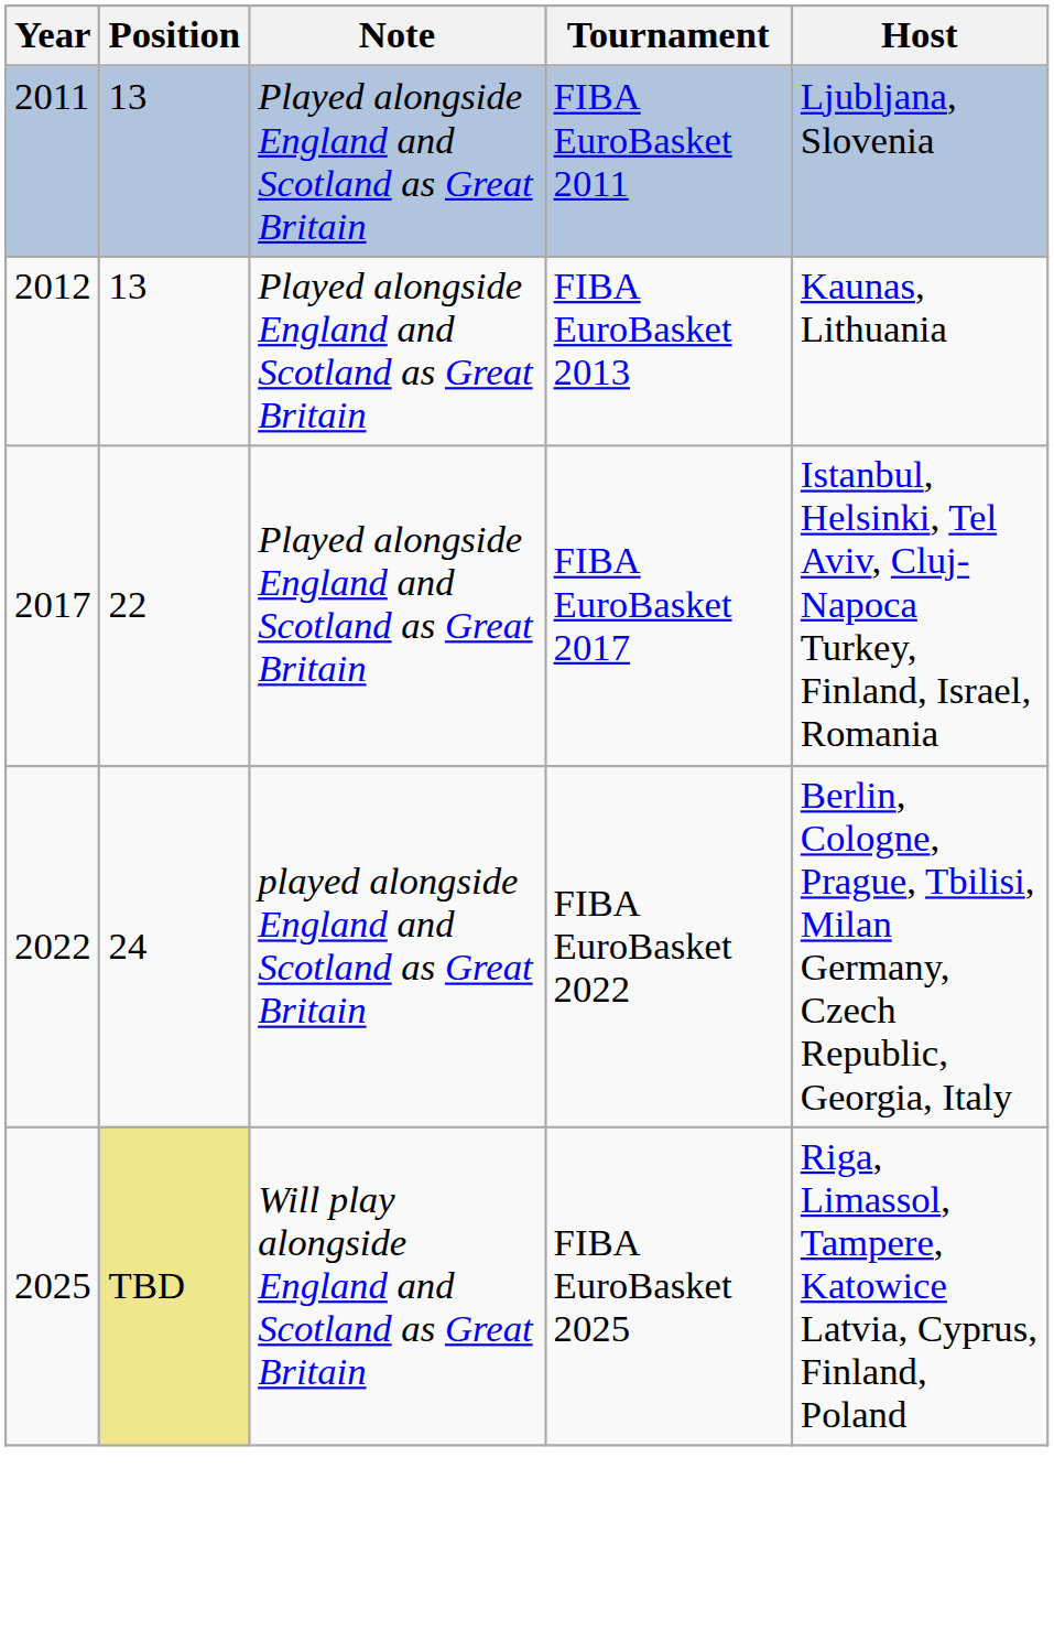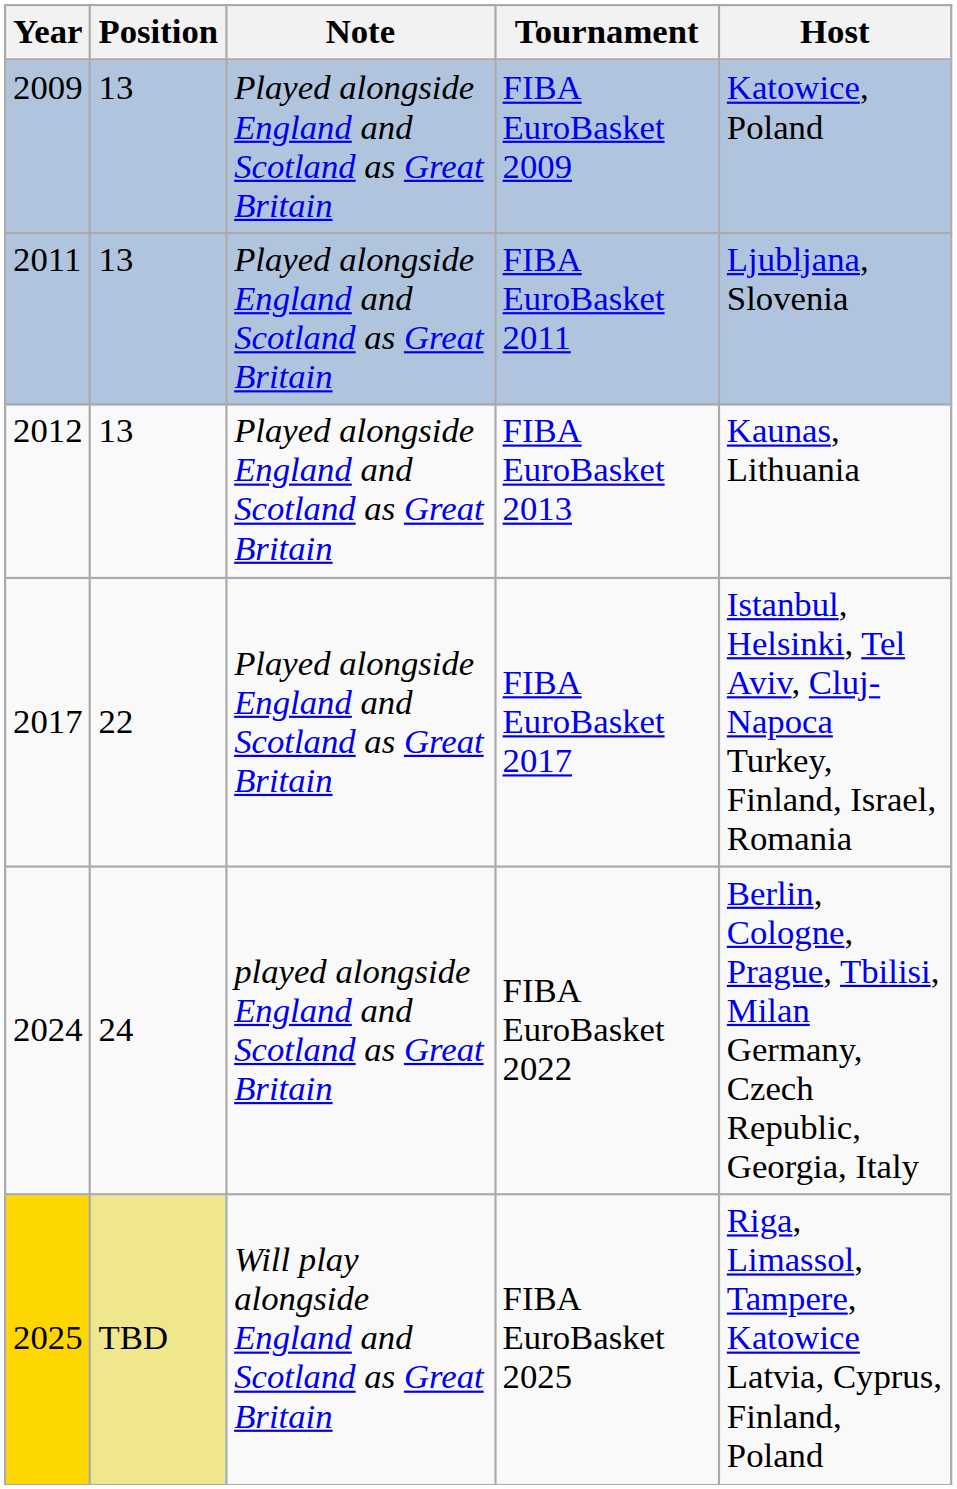 <table class="wikitable" style="width:70%;">
 <tr>
 <th>Year</th>
 <th>Position</th>
 <th>Note</th>
 <th>Tournament</th>
 <th>Host</th>
+</tr>
+<tr style="vertical-align:top; background:#b0c4de;">
+<td>2009</td>
+<td>13</td>
+<td><em>Played alongside <a href='#'>England</a> and <a href='#'>Scotland</a> as <a href='#'>Great Britain</a></em></td>
+<td><a href='#'>FIBA EuroBasket 2009</a></td>
+<td><a href='#'>Katowice</a>,<br>Poland</td>
 </tr>
 <tr style="vertical-align:top; background:#b0c4de;">
 <td>2011</td>
 <td>13</td>
 <td><em>Played alongside <a href='#'>England</a> and <a href='#'>Scotland</a> as <a href='#'>Great Britain</a></em></td>
 <td><a href='#'>FIBA EuroBasket 2011</a></td>
 <td><a href='#'>Ljubljana</a>, Slovenia</td>
 </tr>
 <tr style="vertical-align:top;" bgcolor="">
 <td>2012</td>
 <td>13</td>
 <td><em>Played alongside <a href='#'>England</a> and <a href='#'>Scotland</a> as <a href='#'>Great Britain</a></em></td>
 <td><a href='#'>FIBA EuroBasket 2013</a></td>
 <td><a href='#'>Kaunas</a>, Lithuania</td>
 </tr>
 <tr>
 <td>2017</td>
 <td>22</td>
 <td><em>Played alongside <a href='#'>England</a> and <a href='#'>Scotland</a> as <a href='#'>Great Britain</a></em></td>
 <td><a href='#'>FIBA EuroBasket 2017</a></td>
 <td><a href='#'>Istanbul</a>, <a href='#'>Helsinki</a>, <a href='#'>Tel Aviv</a>, <a href='#'>Cluj-Napoca</a><br>Turkey, Finland, Israel, Romania</td>
 </tr>
 <tr>
-<td>2022</td>
+<td>2024</td>
 <td>24</td>
 <td><em>played alongside <a href='#'>England</a> and <a href='#'>Scotland</a> as <a href='#'>Great Britain</a></em></td>
 <td>FIBA EuroBasket 2022</td>
 <td><a href='#'>Berlin</a>, <a href='#'>Cologne</a>, <a href='#'>Prague</a>, <a href='#'>Tbilisi</a>, <a href='#'>Milan</a><br>Germany, Czech Republic, Georgia, Italy</td>
 </tr>
 <tr>
-<td>2025</td>
+<td style="background: gold;">2025</td>
 <td style="background: khaki;">TBD</td>
 <td><em>Will play alongside <a href='#'>England</a> and <a href='#'>Scotland</a> as <a href='#'>Great Britain</a></em></td>
 <td>FIBA EuroBasket 2025</td>
 <td><a href='#'>Riga</a>, <a href='#'>Limassol</a>, <a href='#'>Tampere</a>, <a href='#'>Katowice</a><br>Latvia, Cyprus, Finland, Poland</td>
 </tr>
 </table>
